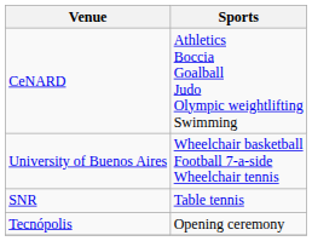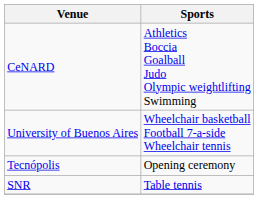 <table class="wikitable sortable">
 <tr>
 <th>Venue</th>
 <th>Sports</th>
 </tr>
 <tr>
 <td><a href='#'>CeNARD</a></td>
 <td><a href='#'>Athletics</a><br><a href='#'>Boccia</a><br><a href='#'>Goalball</a><br><a href='#'>Judo</a><br><a href='#'>Olympic weightlifting</a><br>Swimming</td>
 </tr>
 <tr>
 <td><a href='#'>University of Buenos Aires</a></td>
 <td><a href='#'>Wheelchair basketball</a><br><a href='#'>Football 7-a-side</a><br><a href='#'>Wheelchair tennis</a></td>
 </tr>
 <tr>
+<td><a href='#'>Tecnópolis</a></td>
+<td>Opening ceremony</td>
+</tr>
+<tr>
 <td><a href='#'>SNR</a></td>
 <td><a href='#'>Table tennis</a></td>
 </tr>
 <tr>
-<td><a href='#'>Tecnópolis</a></td>
-<td>Opening ceremony</td>
-</tr>
-<tr>
 </tr>
 </table>
